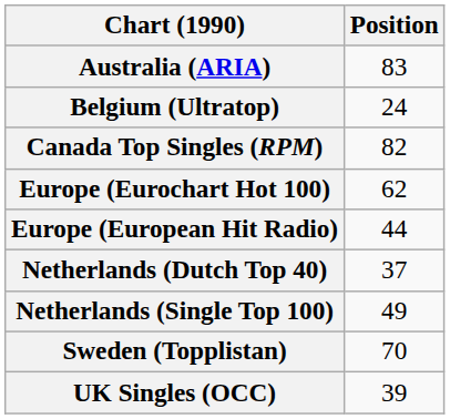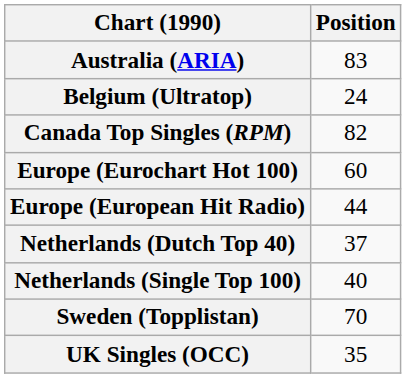 <table class="wikitable sortable plainrowheaders" style="text-align:center">
 <tr>
 <th>Chart (1990)</th>
 <th>Position</th>
 </tr>
 <tr>
 <th scope="row">Australia (<a href='#'>ARIA</a>)</th>
 <td>83</td>
 </tr>
 <tr>
 <th scope="row">Belgium (Ultratop)</th>
 <td>24</td>
 </tr>
 <tr>
 <th scope="row">Canada Top Singles (<em>RPM</em>)</th>
 <td>82</td>
 </tr>
 <tr>
 <th scope="row">Europe (Eurochart Hot 100)</th>
-<td>62</td>
+<td>60</td>
 </tr>
 <tr>
 <th scope="row">Europe (European Hit Radio)</th>
 <td style="text-align:center;">44</td>
 </tr>
 <tr>
 <th scope="row">Netherlands (Dutch Top 40)</th>
 <td>37</td>
 </tr>
 <tr>
 <th scope="row">Netherlands (Single Top 100)</th>
-<td>49</td>
+<td>40</td>
 </tr>
 <tr>
 <th scope="row">Sweden (Topplistan)</th>
 <td>70</td>
 </tr>
 <tr>
 <th scope="row">UK Singles (OCC)</th>
-<td>39</td>
+<td>35</td>
 </tr>
 </table>
